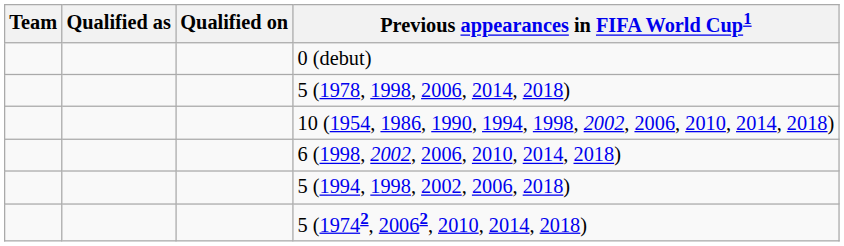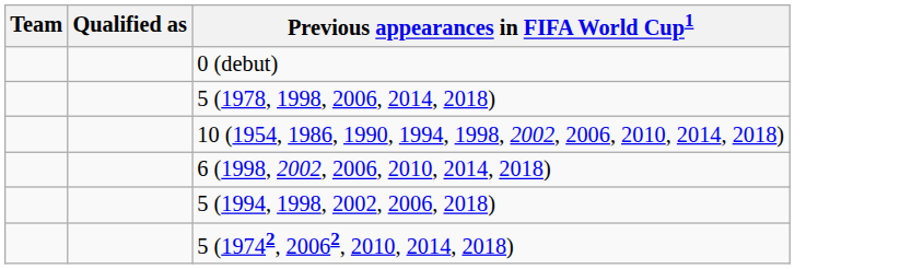 <table class="wikitable sortable">
 <tr>
 <th>Team</th>
 <th>Qualified as</th>
-<th>Qualified on</th>
 <th data-sort-type="number">Previous <a href='#'>appearances</a> in <a href='#'>FIFA World Cup</a><sup><strong><a href='#'>1</a></strong></sup></th>
 </tr>
 <tr>
-<td></td>
 <td></td>
 <td></td>
 <td>0 (debut)</td>
 </tr>
 <tr>
 <td></td>
 <td></td>
-<td></td>
 <td>5 (<a href='#'>1978</a>, <a href='#'>1998</a>, <a href='#'>2006</a>, <a href='#'>2014</a>, <a href='#'>2018</a>)</td>
 </tr>
 <tr>
-<td></td>
 <td></td>
 <td></td>
 <td>10 (<a href='#'>1954</a>, <a href='#'>1986</a>, <a href='#'>1990</a>, <a href='#'>1994</a>, <a href='#'>1998</a>, <em><a href='#'>2002</a></em>, <a href='#'>2006</a>, <a href='#'>2010</a>, <a href='#'>2014</a>, <a href='#'>2018</a>)</td>
 </tr>
 <tr>
 <td></td>
 <td></td>
-<td></td>
 <td>6 (<a href='#'>1998</a>, <em><a href='#'>2002</a></em>, <a href='#'>2006</a>, <a href='#'>2010</a>, <a href='#'>2014</a>, <a href='#'>2018</a>)</td>
 </tr>
 <tr>
-<td></td>
 <td></td>
 <td></td>
 <td>5 (<a href='#'>1994</a>, <a href='#'>1998</a>, <a href='#'>2002</a>, <a href='#'>2006</a>, <a href='#'>2018</a>)</td>
 </tr>
 <tr>
 <td></td>
 <td></td>
-<td></td>
 <td>5 (<a href='#'>1974</a><sup><strong><a href='#'>2</a></strong></sup>, <a href='#'>2006</a><sup><strong><a href='#'>2</a></strong></sup>, <a href='#'>2010</a>, <a href='#'>2014</a>, <a href='#'>2018</a>)</td>
 </tr>
 </table>
